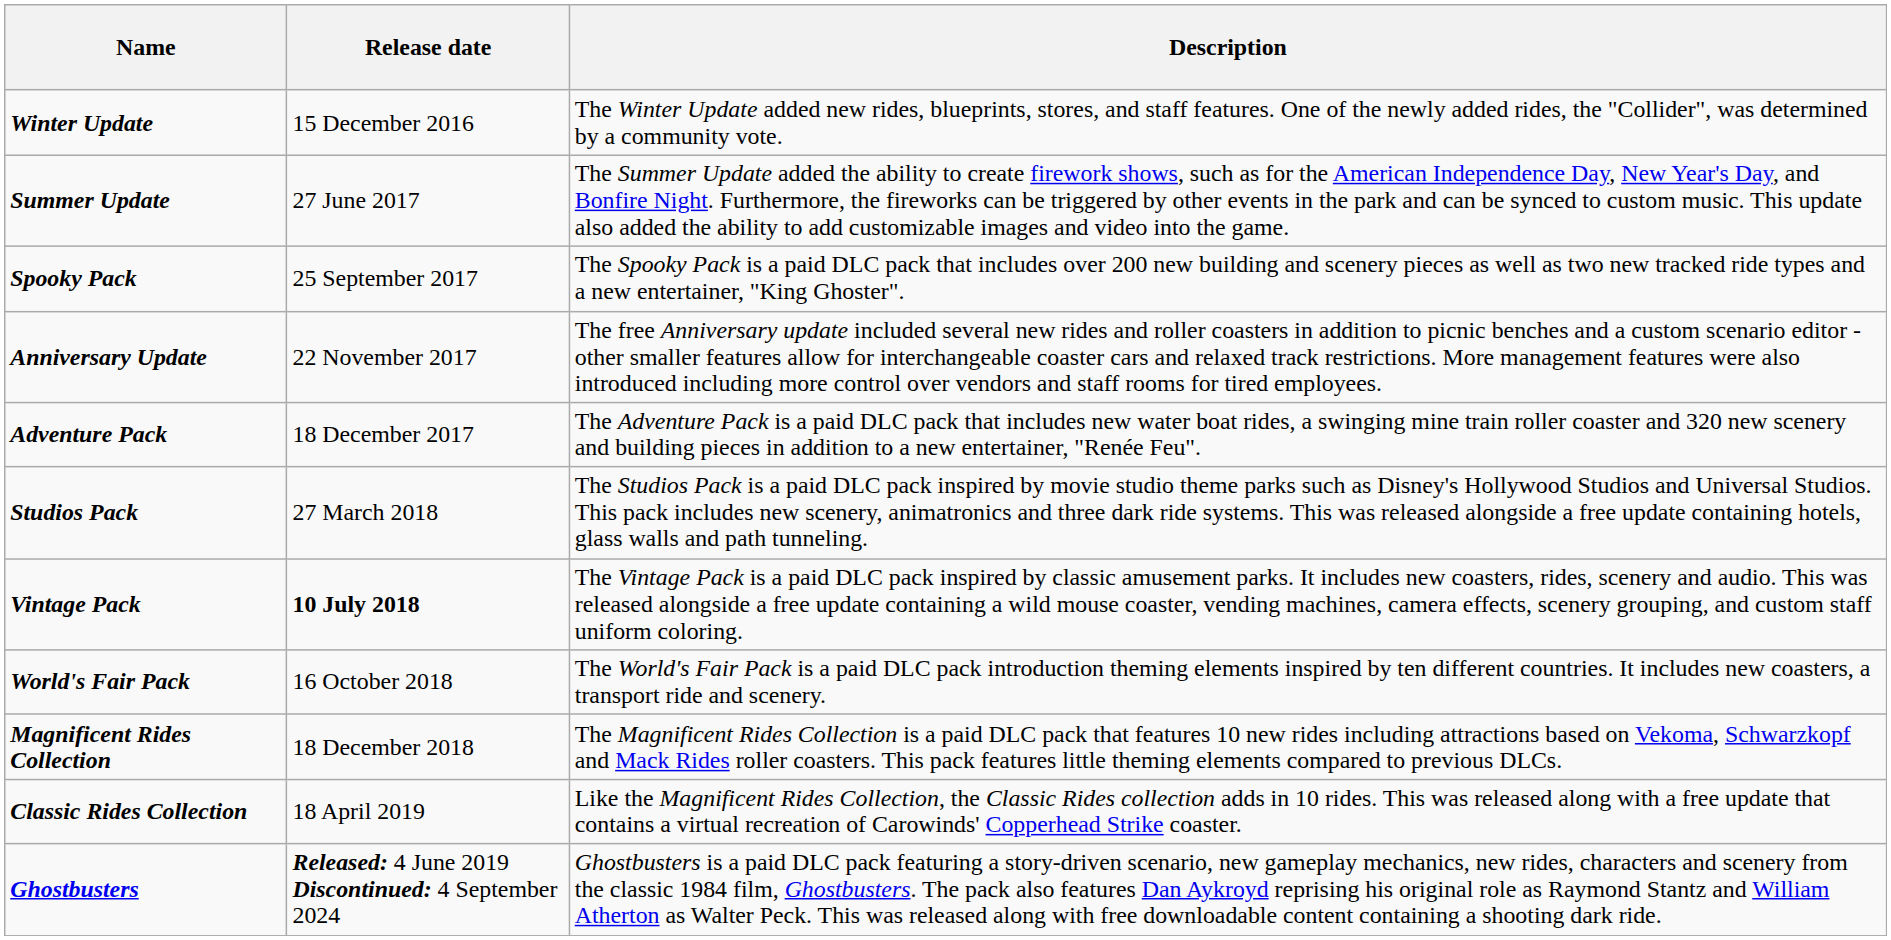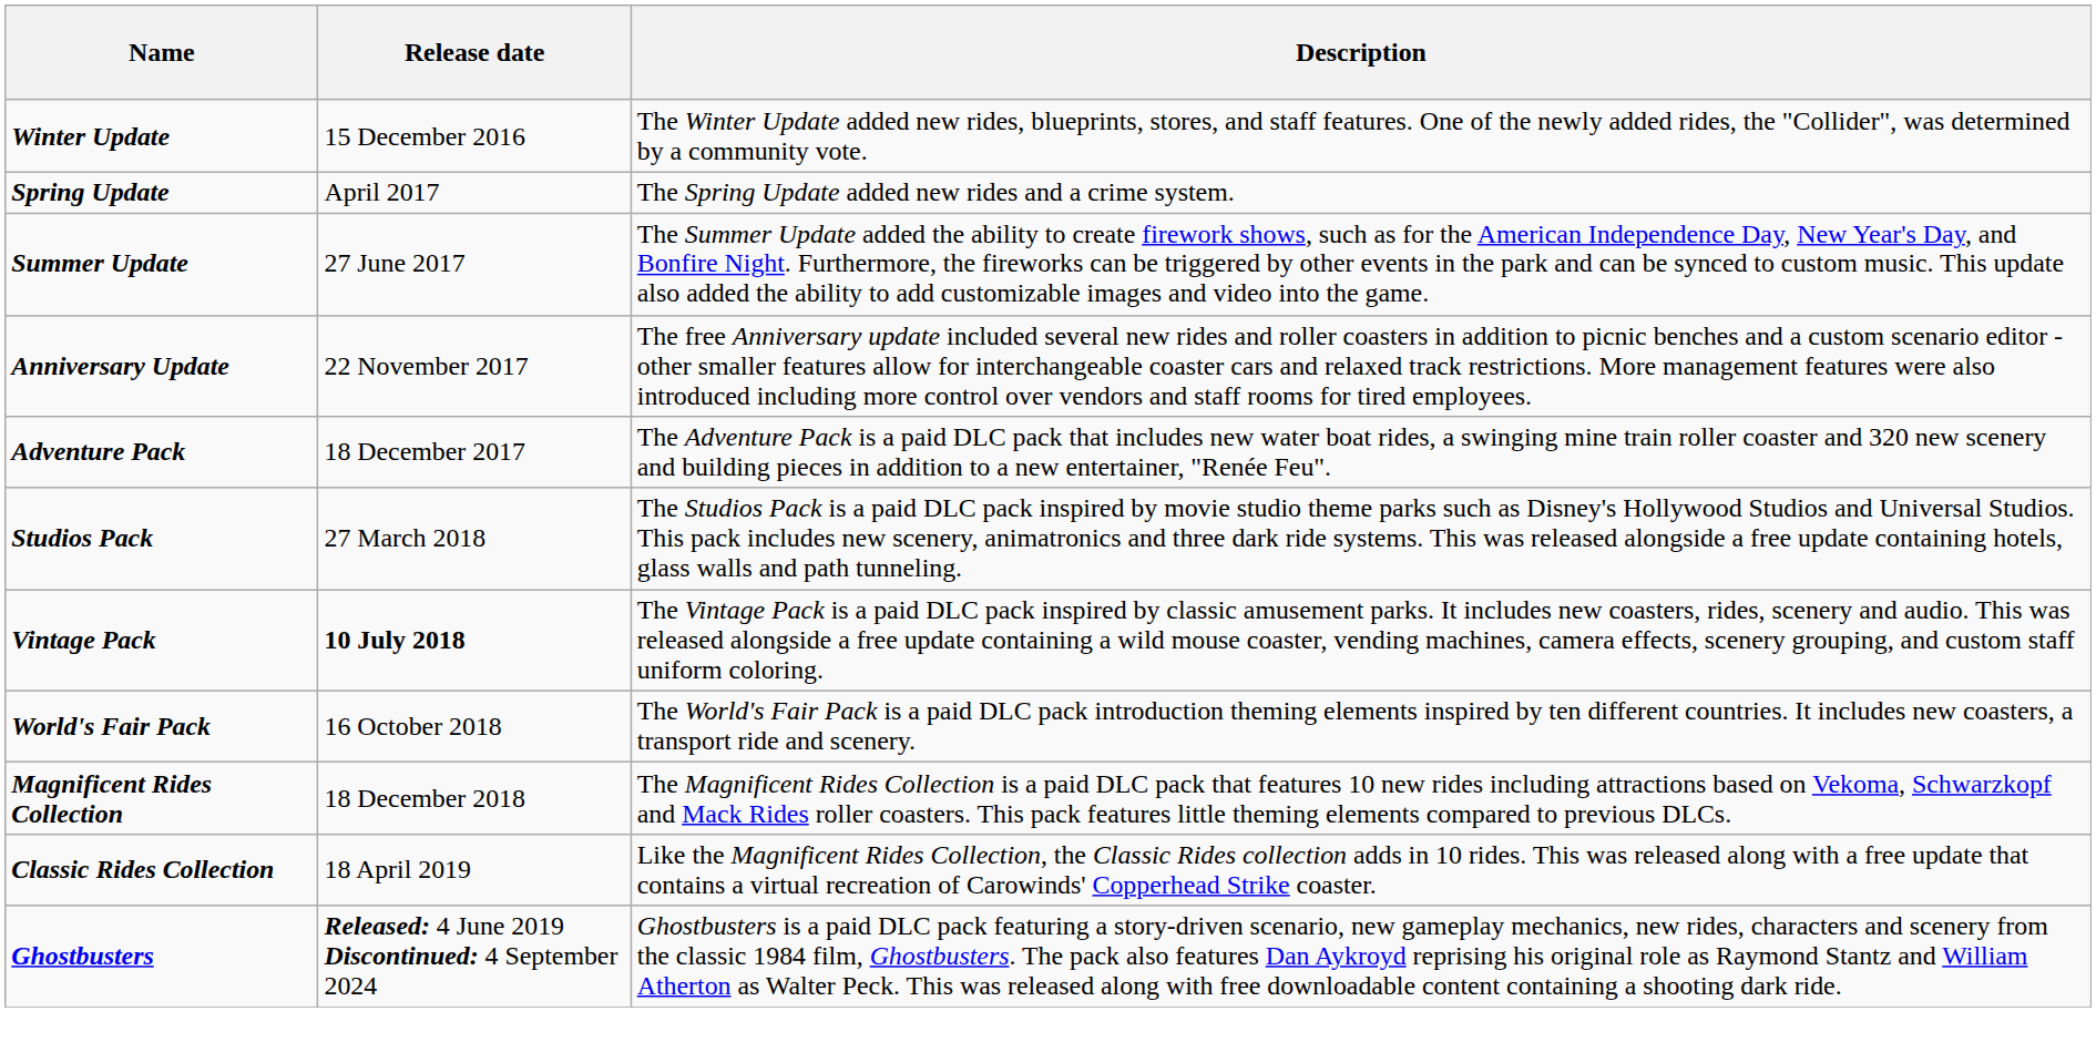 <table class="wikitable" style="width: 100%;">
 <tr>
 <th style="width: 15%;height:50px;">Name</th>
 <th style="width: 15%;">Release date</th>
 <th>Description</th>
 </tr>
 <tr>
 <td><strong><em>Winter Update</em></strong></td>
 <td>15 December 2016</td>
 <td>The <em>Winter Update</em> added new rides, blueprints, stores, and staff features. One of the newly added rides, the "Collider", was determined by a community vote.</td>
 </tr>
 <tr>
+<td><strong><em>Spring Update</em></strong></td>
+<td>April 2017</td>
+<td>The <em>Spring Update</em> added new rides and a crime system.</td>
+</tr>
+<tr>
 <td><strong><em>Summer Update</em></strong></td>
 <td>27 June 2017</td>
 <td>The <em>Summer Update</em> added the ability to create <a href='#'>firework shows</a>, such as for the <a href='#'>American Independence Day</a>, <a href='#'>New Year's Day</a>, and <a href='#'>Bonfire Night</a>. Furthermore, the fireworks can be triggered by other events in the park and can be synced to custom music. This update also added the ability to add customizable images and video into the game.</td>
-</tr>
-<tr>
-<td><strong><em>Spooky Pack</em></strong></td>
-<td>25 September 2017</td>
-<td>The <em>Spooky Pack</em> is a paid DLC pack that includes over 200 new building and scenery pieces as well as two new tracked ride types and a new entertainer, "King Ghoster".</td>
 </tr>
 <tr>
 <td><strong><em>Anniversary Update</em></strong></td>
 <td>22 November 2017</td>
 <td>The free <em>Anniversary update</em> included several new rides and roller coasters in addition to picnic benches and a custom scenario editor - other smaller features allow for interchangeable coaster cars and relaxed track restrictions. More management features were also introduced including more control over vendors and staff rooms for tired employees.</td>
 </tr>
 <tr>
 <td><strong><em>Adventure Pack</em></strong></td>
 <td>18 December 2017</td>
 <td>The <em>Adventure Pack</em> is a paid DLC pack that includes new water boat rides, a swinging mine train roller coaster and 320 new scenery and building pieces in addition to a new entertainer, "Renée Feu".</td>
 </tr>
 <tr>
 <td><strong><em>Studios Pack</em></strong></td>
 <td>27 March 2018</td>
 <td>The <em>Studios Pack</em> is a paid DLC pack inspired by movie studio theme parks such as Disney's Hollywood Studios and Universal Studios. This pack includes new scenery, animatronics and three dark ride systems. This was released alongside a free update containing hotels, glass walls and path tunneling.</td>
 </tr>
 <tr>
 <td><strong><em>Vintage Pack</em></strong></td>
 <td><strong>10 July 2018</strong></td>
 <td>The <em>Vintage Pack</em> is a paid DLC pack inspired by classic amusement parks. It includes new coasters, rides, scenery and audio. This was released alongside a free update containing a wild mouse coaster, vending machines, camera effects, scenery grouping, and custom staff uniform coloring.</td>
 </tr>
 <tr>
 <td><strong><em>World's Fair Pack</em></strong></td>
 <td>16 October 2018</td>
 <td>The <em>World's Fair Pack</em> is a paid DLC pack introduction theming elements inspired by ten different countries. It includes new coasters, a transport ride and scenery.</td>
 </tr>
 <tr>
 <td><strong><em>Magnificent Rides Collection</em></strong></td>
 <td>18 December 2018</td>
 <td>The <em>Magnificent Rides Collection</em> is a paid DLC pack that features 10 new rides including attractions based on <a href='#'>Vekoma</a>, <a href='#'>Schwarzkopf</a> and <a href='#'>Mack Rides</a> roller coasters. This pack features little theming elements compared to previous DLCs.</td>
 </tr>
 <tr>
 <td><strong><em>Classic Rides Collection</em></strong></td>
 <td>18 April 2019</td>
 <td>Like the <em>Magnificent Rides Collection</em>, the <em>Classic Rides collection</em> adds in 10 rides. This was released along with a free update that contains a virtual recreation of Carowinds' <a href='#'>Copperhead Strike</a> coaster.</td>
 </tr>
 <tr>
 <td><strong><em><a href='#'>Ghostbusters</a></em></strong></td>
 <td><strong><em>Released:</em></strong> 4 June 2019 <strong><em>Discontinued:</em></strong> 4 September 2024</td>
 <td><em>Ghostbusters</em> is a paid DLC pack featuring a story-driven scenario, new gameplay mechanics, new rides, characters and scenery from the classic 1984 film, <em><a href='#'>Ghostbusters</a></em>. The pack also features <a href='#'>Dan Aykroyd</a> reprising his original role as Raymond Stantz and <a href='#'>William Atherton</a> as Walter Peck. This was released along with free downloadable content containing a shooting dark ride.</td>
 </tr>
 <tr>
 </tr>
 </table>
